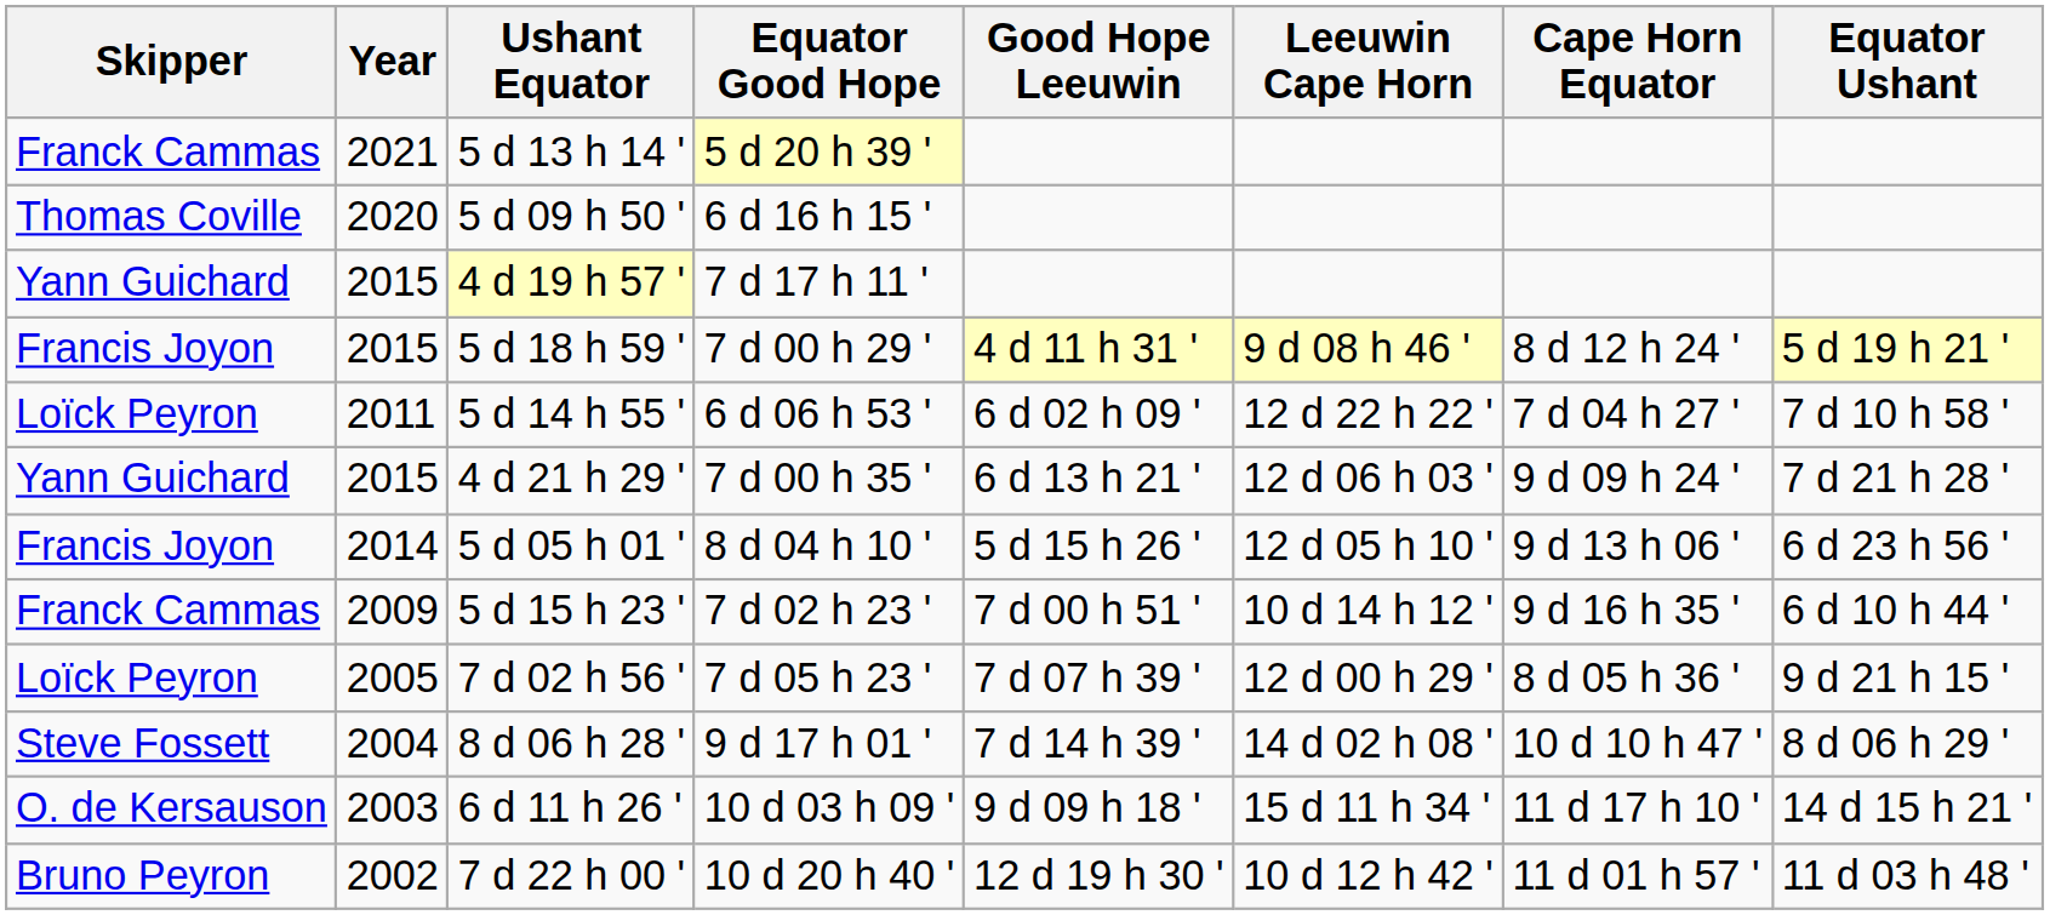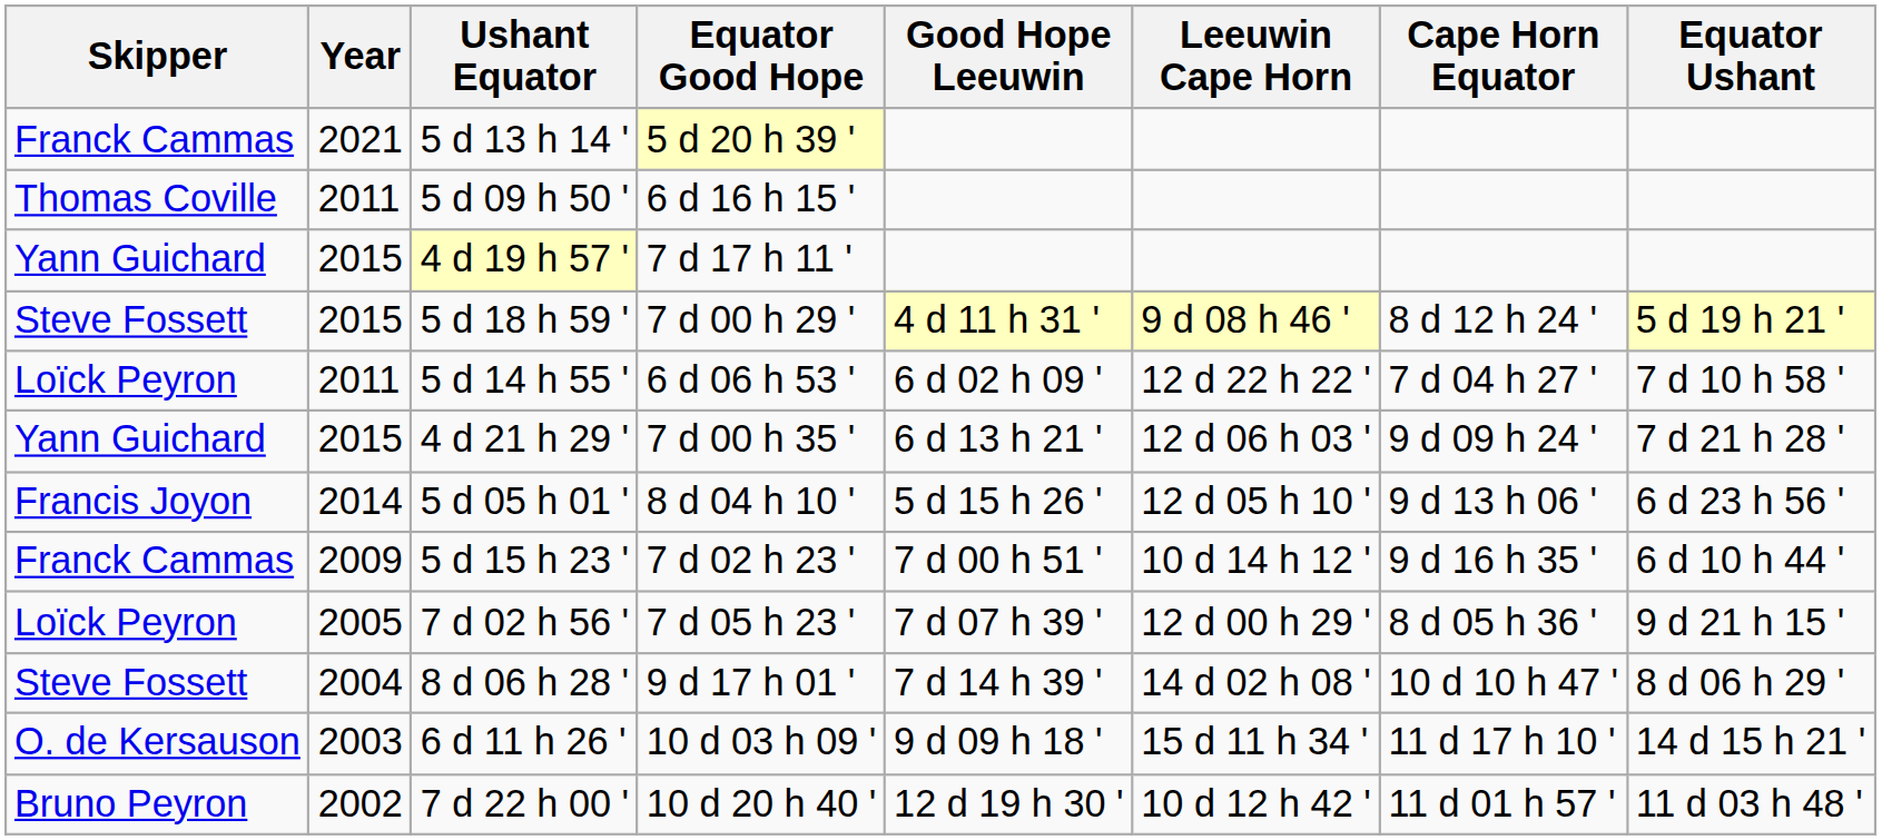 <table class="wikitable sortable" style="font-size:100%">
 <tr>
 <th>Skipper</th>
 <th>Year</th>
 <th>Ushant<br>Equator</th>
 <th>Equator<br>Good Hope</th>
 <th>Good Hope<br>Leeuwin</th>
 <th>Leeuwin<br>Cape Horn</th>
 <th>Cape Horn<br>Equator</th>
 <th>Equator<br>Ushant</th>
 </tr>
 <tr>
 <td><a href='#'>Franck Cammas</a></td>
 <td>2021</td>
 <td>5 d 13 h 14 '</td>
 <td bgcolor=ffffbf>5 d 20 h 39 '</td>
 <td></td>
 <td></td>
 <td></td>
 <td></td>
 </tr>
 <tr>
 <td><a href='#'>Thomas Coville</a></td>
-<td>2020</td>
+<td>2011</td>
 <td>5 d 09 h 50 '</td>
 <td>6 d 16 h 15 '</td>
 <td></td>
 <td></td>
 <td></td>
 <td></td>
 </tr>
 <tr>
 <td><a href='#'>Yann Guichard</a></td>
 <td>2015</td>
 <td bgcolor=ffffbf>4 d 19 h 57 '</td>
 <td>7 d 17 h 11 '</td>
 <td></td>
 <td></td>
 <td></td>
 <td></td>
 </tr>
 <tr>
-<td><a href='#'>Francis Joyon</a></td>
+<td><a href='#'>Steve Fossett</a></td>
 <td>2015</td>
 <td>5 d 18 h 59 '</td>
 <td>7 d 00 h 29 '</td>
 <td bgcolor=ffffbf>4 d 11 h 31 '</td>
 <td bgcolor=ffffbf>9 d 08 h 46 '</td>
 <td>8 d 12 h 24 '</td>
 <td bgcolor=ffffbf>5 d 19 h 21 '</td>
 </tr>
 <tr>
 <td><a href='#'>Loïck Peyron</a></td>
 <td>2011</td>
 <td>5 d 14 h 55 '</td>
 <td>6 d 06 h 53 '</td>
 <td>6 d 02 h 09 '</td>
 <td>12 d 22 h 22 '</td>
 <td>7 d 04 h 27 '</td>
 <td>7 d 10 h 58 '</td>
 </tr>
 <tr>
 <td><a href='#'>Yann Guichard</a></td>
 <td>2015</td>
 <td>4 d 21 h 29 '</td>
 <td>7 d 00 h 35 '</td>
 <td>6 d 13 h 21 '</td>
 <td>12 d 06 h 03 '</td>
 <td>9 d 09 h 24 '</td>
 <td>7 d 21 h 28 '</td>
 </tr>
 <tr>
 <td><a href='#'>Francis Joyon</a></td>
 <td>2014</td>
 <td>5 d 05 h 01 '</td>
 <td>8 d 04 h 10 '</td>
 <td>5 d 15 h 26 '</td>
 <td>12 d 05 h 10 '</td>
 <td>9 d 13 h 06 '</td>
 <td>6 d 23 h 56 '</td>
 </tr>
 <tr>
 <td><a href='#'>Franck Cammas</a></td>
 <td>2009</td>
 <td>5 d 15 h 23 '</td>
 <td>7 d 02 h 23 '</td>
 <td>7 d 00 h 51 '</td>
 <td>10 d 14 h 12 '</td>
 <td>9 d 16 h 35 '</td>
 <td>6 d 10 h 44 '</td>
 </tr>
 <tr>
 <td><a href='#'>Loïck Peyron</a></td>
 <td>2005</td>
 <td>7 d 02 h 56 '</td>
 <td>7 d 05 h 23 '</td>
 <td>7 d 07 h 39 '</td>
 <td>12 d 00 h 29 '</td>
 <td>8 d 05 h 36 '</td>
 <td>9 d 21 h 15 '</td>
 </tr>
 <tr>
 <td><a href='#'>Steve Fossett</a></td>
 <td>2004</td>
 <td>8 d 06 h 28 '</td>
 <td>9 d 17 h 01 '</td>
 <td>7 d 14 h 39 '</td>
 <td>14 d 02 h 08 '</td>
 <td>10 d 10 h 47 '</td>
 <td>8 d 06 h 29 '</td>
 </tr>
 <tr>
 <td><a href='#'>O. de Kersauson</a></td>
 <td>2003</td>
 <td>6 d 11 h 26 '</td>
 <td>10 d 03 h 09 '</td>
 <td>9 d 09 h 18 '</td>
 <td>15 d 11 h 34 '</td>
 <td>11 d 17 h 10 '</td>
 <td>14 d 15 h 21 '</td>
 </tr>
 <tr>
 <td><a href='#'>Bruno Peyron</a></td>
 <td>2002</td>
 <td>7 d 22 h 00 '</td>
 <td>10 d 20 h 40 '</td>
 <td>12 d 19 h 30 '</td>
 <td>10 d 12 h 42 '</td>
 <td>11 d 01 h 57 '</td>
 <td>11 d 03 h 48 '</td>
 </tr>
 </table>
